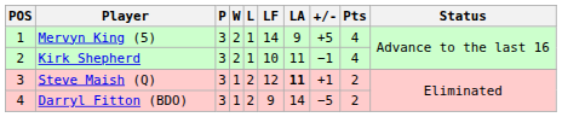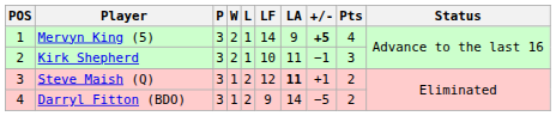 <table class="wikitable" style="text-align:center; margin: 1em auto 1em auto, align:left">
 <tr>
 <th width=20>POS</th>
 <th width=173>Player</th>
 <th width=3>P</th>
 <th width=3>W</th>
 <th width=3>L</th>
 <th width=20>LF</th>
 <th width=20>LA</th>
 <th width=20>+/-</th>
 <th width=20>Pts</th>
 <th width=179>Status</th>
 </tr>
 <tr style="background:#CCFFCC;">
 <td>1</td>
 <td style="text-align:left;"> <a href='#'>Mervyn King</a> (5)</td>
 <td>3</td>
 <td>2</td>
 <td>1</td>
 <td>14</td>
 <td>9</td>
-<td>+5</td>
+<td><strong>+5</strong></td>
 <td>4</td>
 <td rowspan=2>Advance to the last 16</td>
 </tr>
 <tr style="background:#CCFFCC;">
 <td>2</td>
 <td style="text-align:left;"> <a href='#'>Kirk Shepherd</a></td>
 <td>3</td>
 <td>2</td>
 <td>1</td>
 <td>10</td>
 <td>11</td>
 <td>−1</td>
-<td>4</td>
+<td>3</td>
 </tr>
 <tr style="background:#FFCCCC;">
 <td>3</td>
 <td style="text-align:left;"> <a href='#'>Steve Maish</a> (Q)</td>
 <td>3</td>
 <td>1</td>
 <td>2</td>
 <td>12</td>
 <td><strong>11</strong></td>
 <td>+1</td>
 <td>2</td>
 <td rowspan=2>Eliminated</td>
 </tr>
 <tr style="background:#FFCCCC;">
 <td>4</td>
 <td style="text-align:left;"> <a href='#'>Darryl Fitton</a> (BDO)</td>
 <td>3</td>
 <td>1</td>
 <td>2</td>
 <td>9</td>
 <td>14</td>
 <td>−5</td>
 <td>2</td>
 </tr>
 </table>
